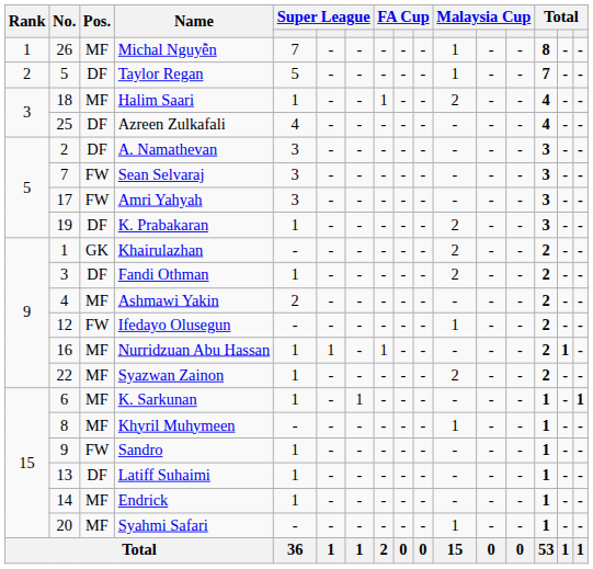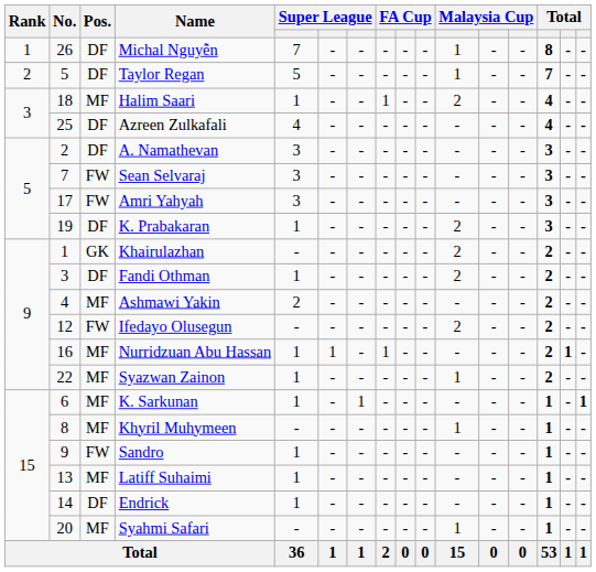 <table class="wikitable sortable" style="text-align: center;">
 <tr>
 <th rowspan="2">Rank</th>
 <th rowspan="2">No.</th>
 <th rowspan="2">Pos.</th>
 <th rowspan="2">Name</th>
 <th colspan="3"><a href='#'>Super League</a></th>
 <th colspan="3"><a href='#'>FA Cup</a></th>
 <th colspan="3"><a href='#'>Malaysia Cup</a></th>
 <th colspan="3">Total</th>
 </tr>
 <tr>
 <th></th>
 <th></th>
 <th></th>
 <th></th>
 <th></th>
 <th></th>
 <th></th>
 <th></th>
 <th></th>
 <th></th>
 <th></th>
 <th></th>
 </tr>
 <tr>
 <td>1</td>
 <td>26</td>
-<td>MF</td>
+<td>DF</td>
 <td align=left> <a href='#'>Michal Nguyễn</a></td>
 <td>7</td>
 <td>-</td>
 <td>-</td>
 <td>-</td>
 <td>-</td>
 <td>-</td>
 <td>1</td>
 <td>-</td>
 <td>-</td>
 <td><strong>8</strong></td>
 <td><strong>-</strong></td>
 <td><strong>-</strong></td>
 </tr>
 <tr>
 <td>2</td>
 <td>5</td>
 <td>DF</td>
 <td align=left> <a href='#'>Taylor Regan</a></td>
 <td>5</td>
 <td>-</td>
 <td>-</td>
 <td>-</td>
 <td>-</td>
 <td>-</td>
 <td>1</td>
 <td>-</td>
 <td>-</td>
 <td><strong>7</strong></td>
 <td><strong>-</strong></td>
 <td><strong>-</strong></td>
 </tr>
 <tr>
 <td rowspan="2">3</td>
 <td>18</td>
 <td>MF</td>
 <td align=left> <a href='#'>Halim Saari</a></td>
 <td>1</td>
 <td>-</td>
 <td>-</td>
 <td>1</td>
 <td>-</td>
 <td>-</td>
 <td>2</td>
 <td>-</td>
 <td>-</td>
 <td><strong>4</strong></td>
 <td><strong>-</strong></td>
 <td><strong>-</strong></td>
 </tr>
 <tr>
 <td>25</td>
 <td>DF</td>
 <td align=left> Azreen Zulkafali</td>
 <td>4</td>
 <td>-</td>
 <td>-</td>
 <td>-</td>
 <td>-</td>
 <td>-</td>
 <td>-</td>
 <td>-</td>
 <td>-</td>
 <td><strong>4</strong></td>
 <td><strong>-</strong></td>
 <td><strong>-</strong></td>
 </tr>
 <tr>
 <td rowspan="4">5</td>
 <td>2</td>
 <td>DF</td>
 <td align=left> <a href='#'>A. Namathevan</a></td>
 <td>3</td>
 <td>-</td>
 <td>-</td>
 <td>-</td>
 <td>-</td>
 <td>-</td>
 <td>-</td>
 <td>-</td>
 <td>-</td>
 <td><strong>3</strong></td>
 <td><strong>-</strong></td>
 <td><strong>-</strong></td>
 </tr>
 <tr>
 <td>7</td>
 <td>FW</td>
 <td align=left> <a href='#'>Sean Selvaraj</a></td>
 <td>3</td>
 <td>-</td>
 <td>-</td>
 <td>-</td>
 <td>-</td>
 <td>-</td>
 <td>-</td>
 <td>-</td>
 <td>-</td>
 <td><strong>3</strong></td>
 <td><strong>-</strong></td>
 <td><strong>-</strong></td>
 </tr>
 <tr>
 <td>17</td>
 <td>FW</td>
 <td align=left> <a href='#'>Amri Yahyah</a></td>
 <td>3</td>
 <td>-</td>
 <td>-</td>
 <td>-</td>
 <td>-</td>
 <td>-</td>
 <td>-</td>
 <td>-</td>
 <td>-</td>
 <td><strong>3</strong></td>
 <td><strong>-</strong></td>
 <td><strong>-</strong></td>
 </tr>
 <tr>
 <td>19</td>
 <td>DF</td>
 <td align=left> <a href='#'>K. Prabakaran</a></td>
 <td>1</td>
 <td>-</td>
 <td>-</td>
 <td>-</td>
 <td>-</td>
 <td>-</td>
 <td>2</td>
 <td>-</td>
 <td>-</td>
 <td><strong>3</strong></td>
 <td><strong>-</strong></td>
 <td><strong>-</strong></td>
 </tr>
 <tr>
 <td rowspan="6">9</td>
 <td>1</td>
 <td>GK</td>
 <td align=left> <a href='#'>Khairulazhan</a></td>
 <td>-</td>
 <td>-</td>
 <td>-</td>
 <td>-</td>
 <td>-</td>
 <td>-</td>
 <td>2</td>
 <td>-</td>
 <td>-</td>
 <td><strong>2</strong></td>
 <td><strong>-</strong></td>
 <td><strong>-</strong></td>
 </tr>
 <tr>
 <td>3</td>
 <td>DF</td>
 <td align=left> <a href='#'>Fandi Othman</a></td>
 <td>1</td>
 <td>-</td>
 <td>-</td>
 <td>-</td>
 <td>-</td>
 <td>-</td>
 <td>2</td>
 <td>-</td>
 <td>-</td>
 <td><strong>2</strong></td>
 <td><strong>-</strong></td>
 <td><strong>-</strong></td>
 </tr>
 <tr>
 <td>4</td>
 <td>MF</td>
 <td align=left> <a href='#'>Ashmawi Yakin</a></td>
 <td>2</td>
 <td>-</td>
 <td>-</td>
 <td>-</td>
 <td>-</td>
 <td>-</td>
 <td>-</td>
 <td>-</td>
 <td>-</td>
 <td><strong>2</strong></td>
 <td><strong>-</strong></td>
 <td><strong>-</strong></td>
 </tr>
 <tr>
 <td>12</td>
 <td>FW</td>
 <td align=left> <a href='#'>Ifedayo Olusegun</a></td>
 <td>-</td>
 <td>-</td>
 <td>-</td>
 <td>-</td>
 <td>-</td>
 <td>-</td>
-<td>1</td>
+<td>2</td>
 <td>-</td>
 <td>-</td>
 <td><strong>2</strong></td>
 <td><strong>-</strong></td>
 <td><strong>-</strong></td>
 </tr>
 <tr>
 <td>16</td>
 <td>MF</td>
 <td align=left> <a href='#'>Nurridzuan Abu Hassan</a></td>
 <td>1</td>
 <td>1</td>
 <td>-</td>
 <td>1</td>
 <td>-</td>
 <td>-</td>
 <td>-</td>
 <td>-</td>
 <td>-</td>
 <td><strong>2</strong></td>
 <td><strong>1</strong></td>
 <td><strong>-</strong></td>
 </tr>
 <tr>
 <td>22</td>
 <td>MF</td>
 <td align=left> <a href='#'>Syazwan Zainon</a></td>
 <td>1</td>
 <td>-</td>
 <td>-</td>
 <td>-</td>
 <td>-</td>
 <td>-</td>
-<td>2</td>
+<td>1</td>
 <td>-</td>
 <td>-</td>
 <td><strong>2</strong></td>
 <td><strong>-</strong></td>
 <td><strong>-</strong></td>
 </tr>
 <tr>
 <td rowspan="6">15</td>
 <td>6</td>
 <td>MF</td>
 <td align=left> <a href='#'>K. Sarkunan</a></td>
 <td>1</td>
 <td>-</td>
 <td>1</td>
 <td>-</td>
 <td>-</td>
 <td>-</td>
 <td>-</td>
 <td>-</td>
 <td>-</td>
 <td><strong>1</strong></td>
 <td><strong>-</strong></td>
 <td><strong>1</strong></td>
 </tr>
 <tr>
 <td>8</td>
 <td>MF</td>
 <td align=left> <a href='#'>Khyril Muhymeen</a></td>
 <td>-</td>
 <td>-</td>
 <td>-</td>
 <td>-</td>
 <td>-</td>
 <td>-</td>
 <td>1</td>
 <td>-</td>
 <td>-</td>
 <td><strong>1</strong></td>
 <td><strong>-</strong></td>
 <td><strong>-</strong></td>
 </tr>
 <tr>
 <td>9</td>
 <td>FW</td>
 <td align=left> <a href='#'>Sandro</a></td>
 <td>1</td>
 <td>-</td>
 <td>-</td>
 <td>-</td>
 <td>-</td>
 <td>-</td>
 <td>-</td>
 <td>-</td>
 <td>-</td>
 <td><strong>1</strong></td>
 <td><strong>-</strong></td>
 <td><strong>-</strong></td>
 </tr>
 <tr>
 <td>13</td>
-<td>DF</td>
+<td>MF</td>
 <td align=left> <a href='#'>Latiff Suhaimi</a></td>
 <td>1</td>
 <td>-</td>
 <td>-</td>
 <td>-</td>
 <td>-</td>
 <td>-</td>
 <td>-</td>
 <td>-</td>
 <td>-</td>
 <td><strong>1</strong></td>
 <td><strong>-</strong></td>
 <td><strong>-</strong></td>
 </tr>
 <tr>
 <td>14</td>
-<td>MF</td>
+<td>DF</td>
 <td align=left> <a href='#'>Endrick</a></td>
 <td>1</td>
 <td>-</td>
 <td>-</td>
 <td>-</td>
 <td>-</td>
 <td>-</td>
 <td>-</td>
 <td>-</td>
 <td>-</td>
 <td><strong>1</strong></td>
 <td><strong>-</strong></td>
 <td><strong>-</strong></td>
 </tr>
 <tr>
 <td>20</td>
 <td>MF</td>
 <td align=left> <a href='#'>Syahmi Safari</a></td>
 <td>-</td>
 <td>-</td>
 <td>-</td>
 <td>-</td>
 <td>-</td>
 <td>-</td>
 <td>1</td>
 <td>-</td>
 <td>-</td>
 <td><strong>1</strong></td>
 <td><strong>-</strong></td>
 <td><strong>-</strong></td>
 </tr>
 <tr>
 <th colspan=4>Total</th>
 <th>36</th>
 <th>1</th>
 <th>1</th>
 <th>2</th>
 <th>0</th>
 <th>0</th>
 <th>15</th>
 <th>0</th>
 <th>0</th>
 <th>53</th>
 <th>1</th>
 <th>1</th>
 </tr>
 </table>
